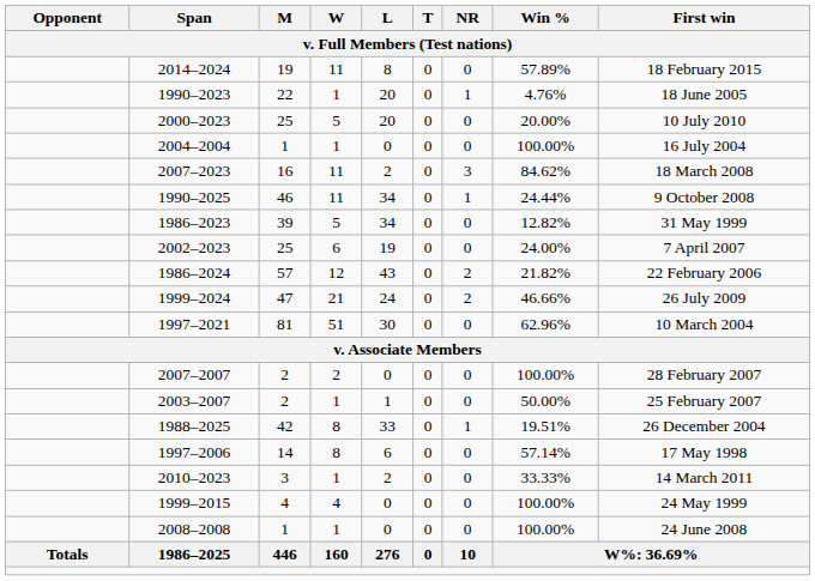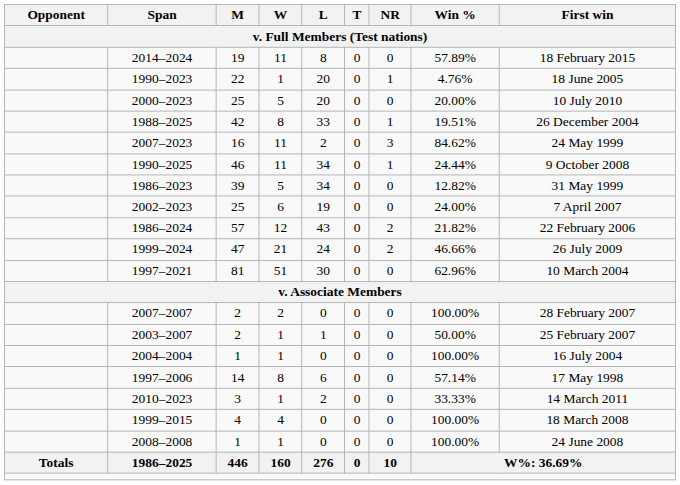 <table class="wikitable" style="text-align: center; width: 800px">
 <tr>
 <th>Opponent</th>
 <th>Span</th>
 <th>M</th>
 <th>W</th>
 <th>L</th>
 <th>T</th>
 <th>NR</th>
 <th>Win %</th>
 <th>First win</th>
 </tr>
 <tr>
 <th colspan="9" style="text-align: center; "><strong>v. Full Members (Test nations)</strong></th>
 </tr>
 <tr>
 <td style="text-align:left;"></td>
 <td>2014–2024</td>
 <td>19</td>
 <td>11</td>
 <td>8</td>
 <td>0</td>
 <td>0</td>
 <td>57.89%</td>
 <td>18 February 2015</td>
 </tr>
 <tr>
 <td style="text-align:left;"></td>
 <td>1990–2023</td>
 <td>22</td>
 <td>1</td>
 <td>20</td>
 <td>0</td>
 <td>1</td>
 <td>4.76%</td>
 <td>18 June 2005</td>
 </tr>
 <tr>
 <td style="text-align:left;"></td>
 <td>2000–2023</td>
 <td>25</td>
 <td>5</td>
 <td>20</td>
 <td>0</td>
 <td>0</td>
 <td>20.00%</td>
 <td>10 July 2010</td>
 </tr>
 <tr>
 <td style="text-align:left;"></td>
-<td>2004–2004</td>
+<td>1988–2025</td>
+<td>42</td>
+<td>8</td>
+<td>33</td>
+<td>0</td>
 <td>1</td>
-<td>1</td>
-<td>0</td>
-<td>0</td>
-<td>0</td>
-<td>100.00%</td>
-<td>16 July 2004</td>
+<td>19.51%</td>
+<td>26 December 2004</td>
 </tr>
 <tr>
 <td style="text-align:left;"></td>
 <td>2007–2023</td>
 <td>16</td>
 <td>11</td>
 <td>2</td>
 <td>0</td>
 <td>3</td>
 <td>84.62%</td>
-<td>18 March 2008</td>
+<td>24 May 1999</td>
 </tr>
 <tr>
 <td style="text-align:left;"></td>
 <td>1990–2025</td>
 <td>46</td>
 <td>11</td>
 <td>34</td>
 <td>0</td>
 <td>1</td>
 <td>24.44%</td>
 <td>9 October 2008</td>
 </tr>
 <tr>
 <td style="text-align:left;"></td>
 <td>1986–2023</td>
 <td>39</td>
 <td>5</td>
 <td>34</td>
 <td>0</td>
 <td>0</td>
 <td>12.82%</td>
 <td>31 May 1999</td>
 </tr>
 <tr>
 <td style="text-align:left;"></td>
 <td>2002–2023</td>
 <td>25</td>
 <td>6</td>
 <td>19</td>
 <td>0</td>
 <td>0</td>
 <td>24.00%</td>
 <td>7 April 2007</td>
 </tr>
 <tr>
 <td style="text-align:left;"></td>
 <td>1986–2024</td>
 <td>57</td>
 <td>12</td>
 <td>43</td>
 <td>0</td>
 <td>2</td>
 <td>21.82%</td>
 <td>22 February 2006</td>
 </tr>
 <tr>
 <td style="text-align:left;"></td>
 <td>1999–2024</td>
 <td>47</td>
 <td>21</td>
 <td>24</td>
 <td>0</td>
 <td>2</td>
 <td>46.66%</td>
 <td>26 July 2009</td>
 </tr>
 <tr>
 <td style="text-align:left;"></td>
 <td>1997–2021</td>
 <td>81</td>
 <td>51</td>
 <td>30</td>
 <td>0</td>
 <td>0</td>
 <td>62.96%</td>
 <td>10 March 2004</td>
 </tr>
 <tr>
 <th colspan="9" style="text-align: center; "><strong>v. Associate Members</strong></th>
 </tr>
 <tr>
 <td style="text-align:left;"></td>
 <td>2007–2007</td>
 <td>2</td>
 <td>2</td>
 <td>0</td>
 <td>0</td>
 <td>0</td>
 <td>100.00%</td>
 <td>28 February 2007</td>
 </tr>
 <tr>
 <td style="text-align:left;"></td>
 <td>2003–2007</td>
 <td>2</td>
 <td>1</td>
 <td>1</td>
 <td>0</td>
 <td>0</td>
 <td>50.00%</td>
 <td>25 February 2007</td>
 </tr>
 <tr>
 <td style="text-align:left;"></td>
-<td>1988–2025</td>
-<td>42</td>
-<td>8</td>
-<td>33</td>
+<td>2004–2004</td>
+<td>1</td>
+<td>1</td>
 <td>0</td>
-<td>1</td>
-<td>19.51%</td>
-<td>26 December 2004</td>
+<td>0</td>
+<td>0</td>
+<td>100.00%</td>
+<td>16 July 2004</td>
 </tr>
 <tr>
 <td style="text-align:left;"></td>
 <td>1997–2006</td>
 <td>14</td>
 <td>8</td>
 <td>6</td>
 <td>0</td>
 <td>0</td>
 <td>57.14%</td>
 <td>17 May 1998</td>
 </tr>
 <tr>
 <td style="text-align:left;"></td>
 <td>2010–2023</td>
 <td>3</td>
 <td>1</td>
 <td>2</td>
 <td>0</td>
 <td>0</td>
 <td>33.33%</td>
 <td>14 March 2011</td>
 </tr>
 <tr>
 <td style="text-align:left;"></td>
 <td>1999–2015</td>
 <td>4</td>
 <td>4</td>
 <td>0</td>
 <td>0</td>
 <td>0</td>
 <td>100.00%</td>
-<td>24 May 1999</td>
+<td>18 March 2008</td>
 </tr>
 <tr>
 <td style="text-align:left;"></td>
 <td>2008–2008</td>
 <td>1</td>
 <td>1</td>
 <td>0</td>
 <td>0</td>
 <td>0</td>
 <td>100.00%</td>
 <td>24 June 2008</td>
 </tr>
 <tr>
 <th>Totals</th>
 <th>1986–2025</th>
 <th>446</th>
 <th>160</th>
 <th>276</th>
 <th>0</th>
 <th>10</th>
 <th colspan="2">W%: 36.69%</th>
 </tr>
 <tr>
 <td colspan="9"></td>
 </tr>
 </table>
